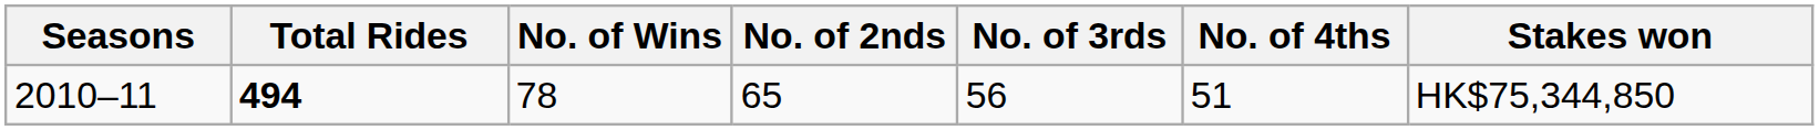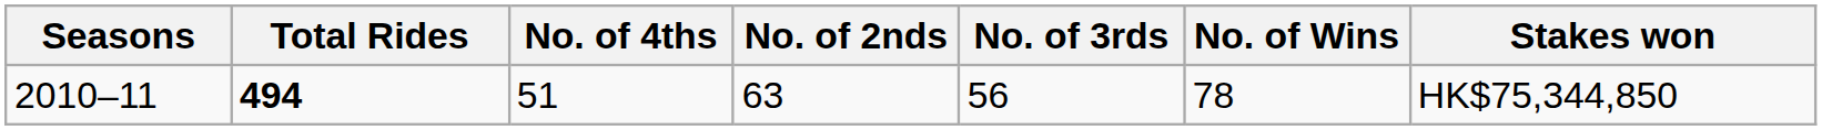 <table class="wikitable sortable" style="font-size:90%;">
 <tr>
 <th width="80px">Seasons</th>
 <th width="100px">Total Rides</th>
-<th width="80px">No. of Wins</th>
+<th width="80px">No. of 4ths</th>
 <th width="80px">No. of 2nds</th>
 <th width="80px">No. of 3rds</th>
-<th width="80px">No. of 4ths</th>
+<th width="80px">No. of Wins</th>
 <th width="150px">Stakes won</th>
 </tr>
 <tr>
 <td>2010–11</td>
 <td><strong>494</strong></td>
+<td>51</td>
+<td>63</td>
+<td>56</td>
 <td>78</td>
-<td>65</td>
-<td>56</td>
-<td>51</td>
 <td>HK$75,344,850</td>
 </tr>
 </table>
